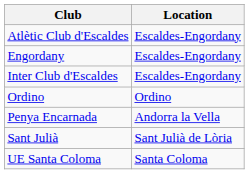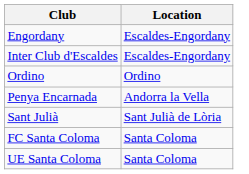 <table class="wikitable sortable">
 <tr>
 <th>Club</th>
 <th>Location</th>
-</tr>
-<tr>
-<td><a href='#'>Atlètic Club d'Escaldes</a></td>
-<td><a href='#'>Escaldes-Engordany</a></td>
 </tr>
 <tr>
 <td><a href='#'>Engordany</a></td>
 <td><a href='#'>Escaldes-Engordany</a></td>
 </tr>
 <tr>
 <td><a href='#'>Inter Club d'Escaldes</a></td>
 <td><a href='#'>Escaldes-Engordany</a></td>
 </tr>
 <tr>
 <td><a href='#'>Ordino</a></td>
 <td><a href='#'>Ordino</a></td>
 </tr>
 <tr>
 <td><a href='#'>Penya Encarnada</a></td>
 <td><a href='#'>Andorra la Vella</a></td>
 </tr>
 <tr>
 <td><a href='#'>Sant Julià</a></td>
 <td><a href='#'>Sant Julià de Lòria</a></td>
 </tr>
 <tr>
+<td><a href='#'>FC Santa Coloma</a></td>
+<td><a href='#'>Santa Coloma</a></td>
+</tr>
+<tr>
 <td><a href='#'>UE Santa Coloma</a></td>
 <td><a href='#'>Santa Coloma</a></td>
 </tr>
 </table>
